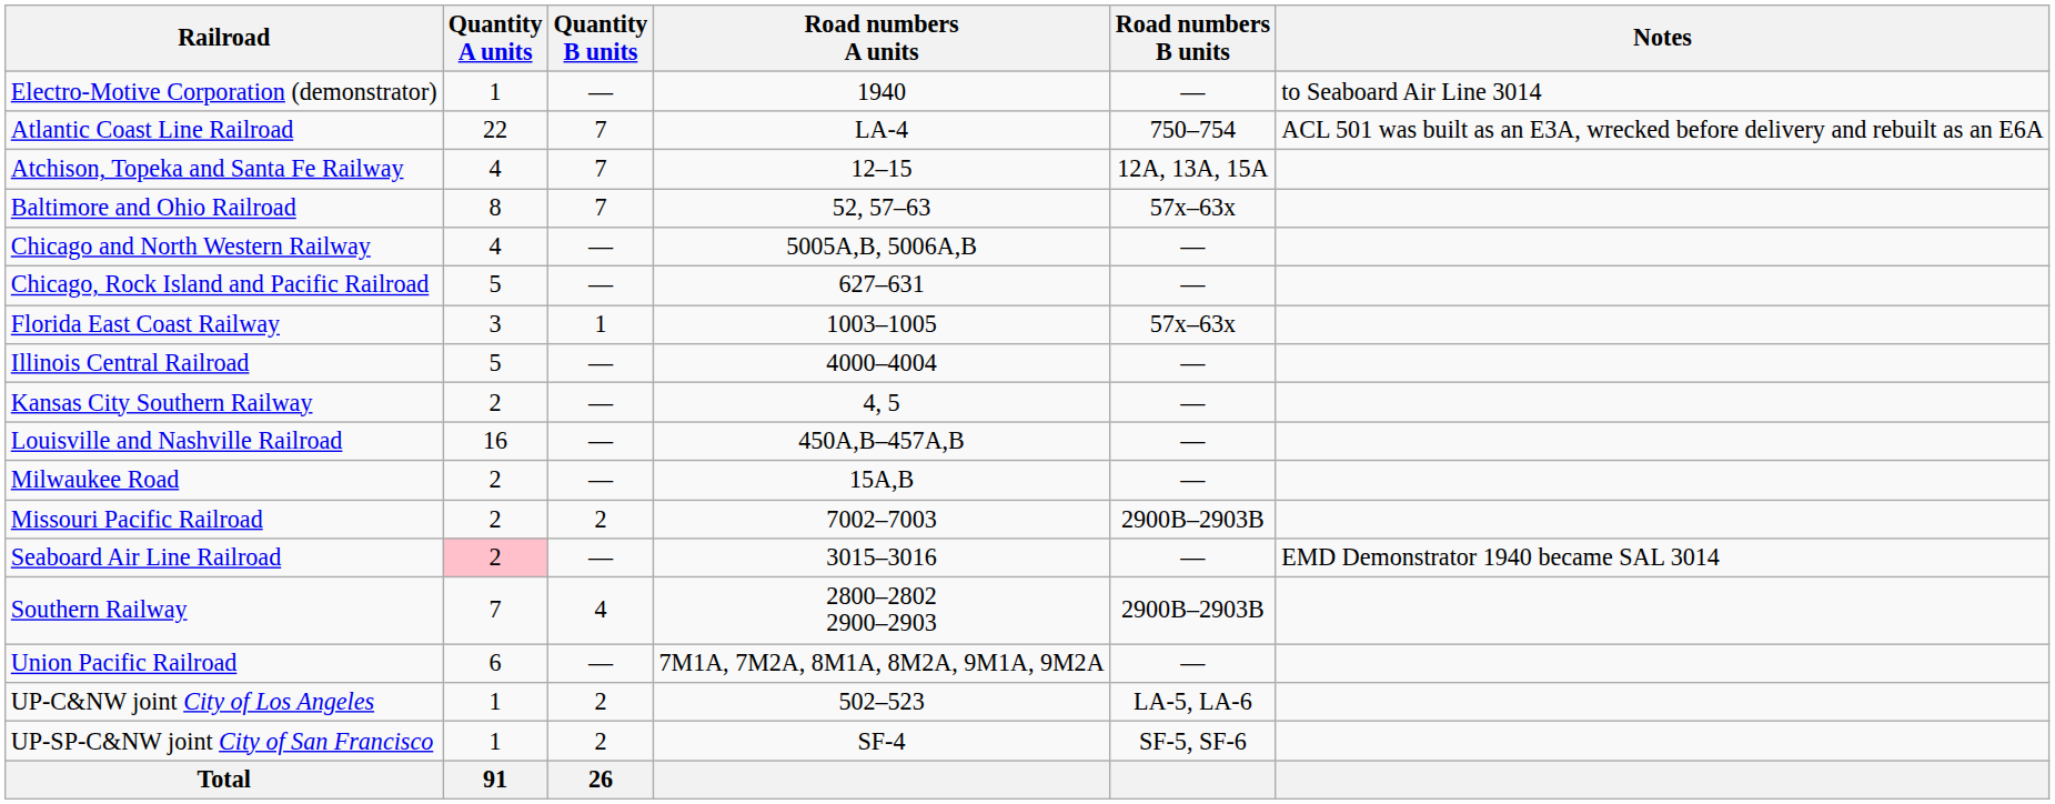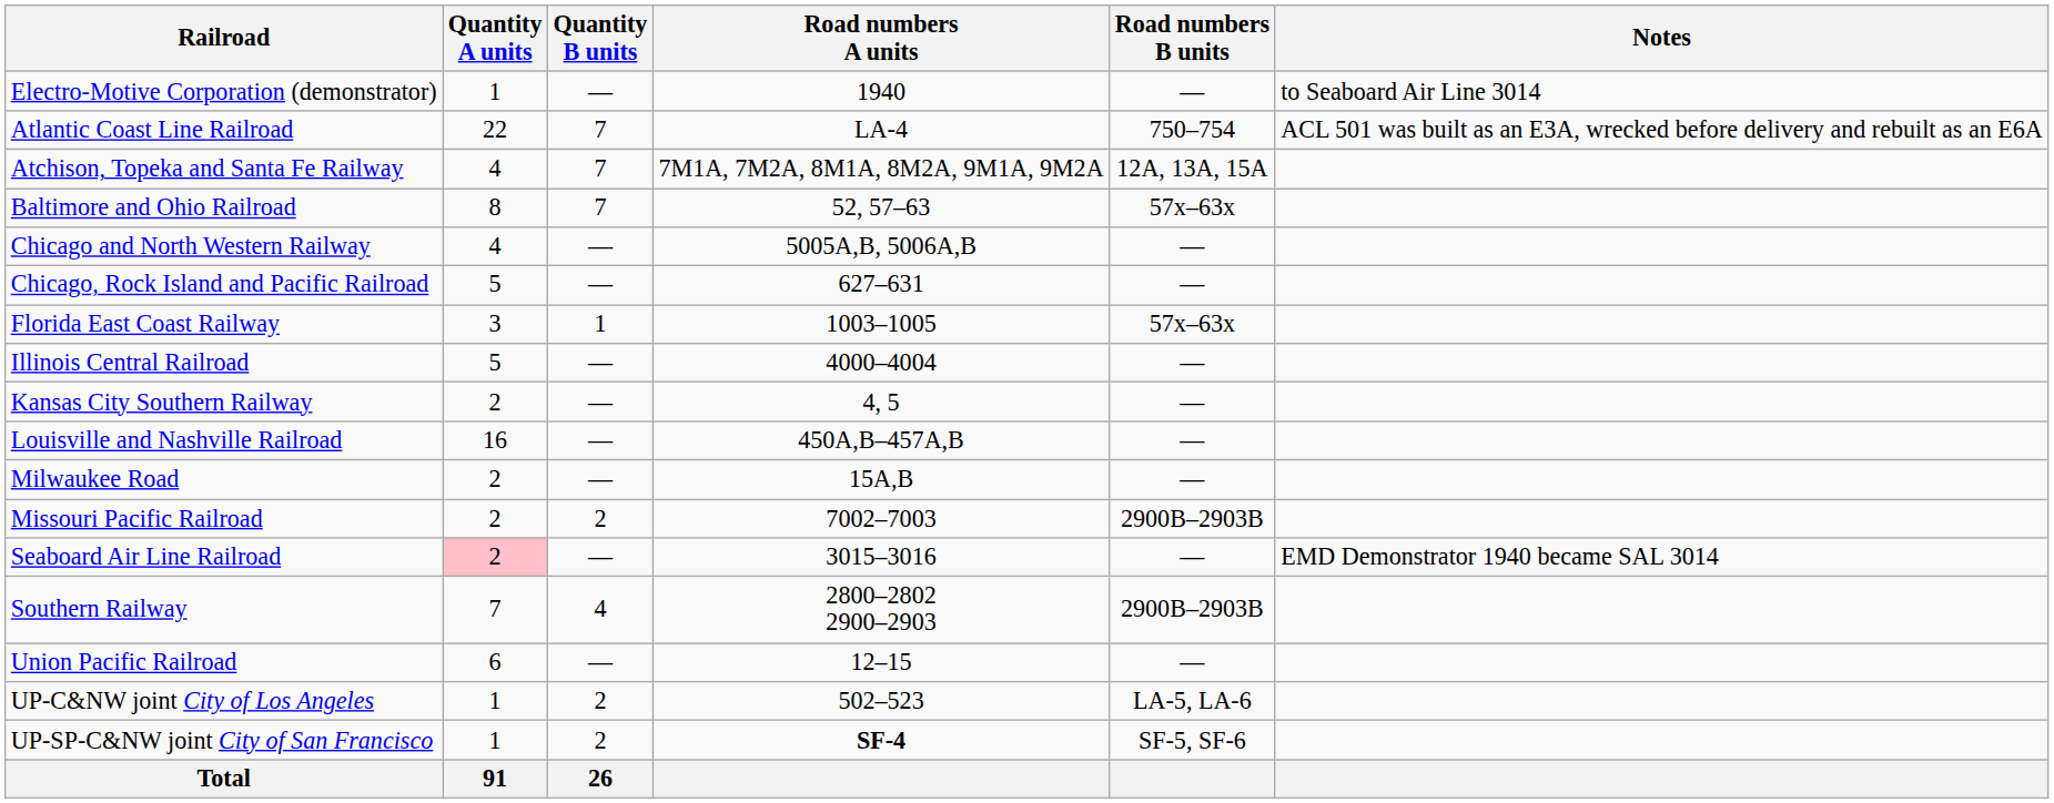 <table class="wikitable">
 <tr>
 <th>Railroad</th>
 <th>Quantity<br><a href='#'>A units</a></th>
 <th>Quantity<br><a href='#'>B units</a></th>
 <th>Road numbers<br>A units</th>
 <th>Road numbers<br>B units</th>
 <th>Notes</th>
 </tr>
 <tr>
 <td><a href='#'>Electro-Motive Corporation</a> (demonstrator)</td>
 <td style="text-align:center;">1</td>
 <td style="text-align:center;">—</td>
 <td style="text-align:center;">1940</td>
 <td style="text-align:center;">—</td>
 <td>to Seaboard Air Line 3014</td>
 </tr>
 <tr>
 <td><a href='#'>Atlantic Coast Line Railroad</a></td>
 <td style="text-align:center;">22</td>
 <td style="text-align:center;">7</td>
 <td style="text-align:center;">LA-4</td>
 <td style="text-align:center;">750–754</td>
 <td>ACL 501 was built as an E3A, wrecked before delivery and rebuilt as an E6A</td>
 </tr>
 <tr>
 <td><a href='#'>Atchison, Topeka and Santa Fe Railway</a></td>
 <td style="text-align:center;">4</td>
 <td style="text-align:center;">7</td>
-<td style="text-align:center;">12–15</td>
+<td style="text-align:center;">7M1A, 7M2A, 8M1A, 8M2A, 9M1A, 9M2A</td>
 <td style="text-align:center;">12A, 13A, 15A</td>
 <td></td>
 </tr>
 <tr>
 <td><a href='#'>Baltimore and Ohio Railroad</a></td>
 <td style="text-align:center;">8</td>
 <td style="text-align:center;">7</td>
 <td style="text-align:center;">52, 57–63</td>
 <td style="text-align:center;">57x–63x</td>
 <td></td>
 </tr>
 <tr>
 <td><a href='#'>Chicago and North Western Railway</a></td>
 <td style="text-align:center;">4</td>
 <td style="text-align:center;">—</td>
 <td style="text-align:center;">5005A,B, 5006A,B</td>
 <td style="text-align:center;">—</td>
 <td></td>
 </tr>
 <tr>
 <td><a href='#'>Chicago, Rock Island and Pacific Railroad</a></td>
 <td style="text-align:center;">5</td>
 <td style="text-align:center;">—</td>
 <td style="text-align:center;">627–631</td>
 <td style="text-align:center;">—</td>
 <td></td>
 </tr>
 <tr>
 <td><a href='#'>Florida East Coast Railway</a></td>
 <td style="text-align:center;">3</td>
 <td style="text-align:center;">1</td>
 <td style="text-align:center;">1003–1005</td>
 <td style="text-align:center;">57x–63x</td>
 <td></td>
 </tr>
 <tr>
 <td><a href='#'>Illinois Central Railroad</a></td>
 <td style="text-align:center;">5</td>
 <td style="text-align:center;">—</td>
 <td style="text-align:center;">4000–4004</td>
 <td style="text-align:center;">—</td>
 <td></td>
 </tr>
 <tr>
 <td><a href='#'>Kansas City Southern Railway</a></td>
 <td style="text-align:center;">2</td>
 <td style="text-align:center;">—</td>
 <td style="text-align:center;">4, 5</td>
 <td style="text-align:center;">—</td>
 <td></td>
 </tr>
 <tr>
 <td><a href='#'>Louisville and Nashville Railroad</a></td>
 <td style="text-align:center;">16</td>
 <td style="text-align:center;">—</td>
 <td style="text-align:center;">450A,B–457A,B</td>
 <td style="text-align:center;">—</td>
 <td></td>
 </tr>
 <tr>
 <td><a href='#'>Milwaukee Road</a></td>
 <td style="text-align:center;">2</td>
 <td style="text-align:center;">—</td>
 <td style="text-align:center;">15A,B</td>
 <td style="text-align:center;">—</td>
 <td></td>
 </tr>
 <tr>
 <td><a href='#'>Missouri Pacific Railroad</a></td>
 <td style="text-align:center;">2</td>
 <td style="text-align:center;">2</td>
 <td style="text-align:center;">7002–7003</td>
 <td style="text-align:center;">2900B–2903B</td>
 <td></td>
 </tr>
 <tr>
 <td><a href='#'>Seaboard Air Line Railroad</a></td>
 <td style="background: pink; text-align:center;">2</td>
 <td style="text-align:center;">—</td>
 <td style="text-align:center;">3015–3016</td>
 <td style="text-align:center;">—</td>
 <td>EMD Demonstrator 1940 became SAL 3014</td>
 </tr>
 <tr>
 <td><a href='#'>Southern Railway</a></td>
 <td style="text-align:center;">7</td>
 <td style="text-align:center;">4</td>
 <td style="text-align:center;">2800–2802<br>2900–2903</td>
 <td style="text-align:center;">2900B–2903B</td>
 <td></td>
 </tr>
 <tr>
 <td><a href='#'>Union Pacific Railroad</a></td>
 <td style="text-align:center;">6</td>
 <td style="text-align:center;">—</td>
-<td style="text-align:center;">7M1A, 7M2A, 8M1A, 8M2A, 9M1A, 9M2A</td>
+<td style="text-align:center;">12–15</td>
 <td style="text-align:center;">—</td>
 <td></td>
 </tr>
 <tr>
 <td>UP-C&NW joint <em><a href='#'>City of Los Angeles</a></em></td>
 <td style="text-align:center;">1</td>
 <td style="text-align:center;">2</td>
 <td style="text-align:center;">502–523</td>
 <td style="text-align:center;">LA-5, LA-6</td>
 <td></td>
 </tr>
 <tr>
 <td>UP-SP-C&NW joint <em><a href='#'>City of San Francisco</a></em></td>
 <td style="text-align:center;">1</td>
 <td style="text-align:center;">2</td>
-<td style="text-align:center;">SF-4</td>
+<td style="text-align:center;"><strong>SF-4</strong></td>
 <td style="text-align:center;">SF-5, SF-6</td>
 <td></td>
 </tr>
 <tr>
 <th>Total</th>
 <th>91</th>
 <th>26</th>
 <th></th>
 <th></th>
 <th></th>
 </tr>
 <tr>
 </tr>
 </table>
